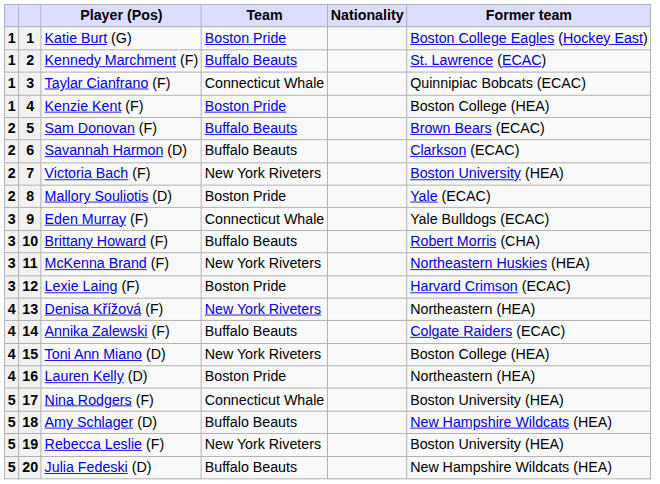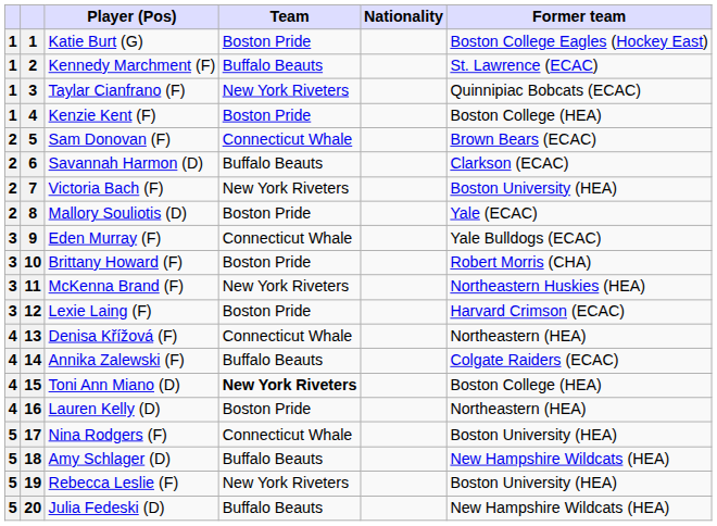 <table class="wikitable">
 <tr>
 <th style="background:#ddf;"></th>
 <th style="background:#ddf;"></th>
 <th style="background:#ddf;">Player (Pos)</th>
 <th style="background:#ddf;">Team</th>
 <th style="background:#ddf;">Nationality</th>
 <th style="background:#ddf;">Former team</th>
 </tr>
 <tr>
 <th>1</th>
 <th>1</th>
 <td><a href='#'>Katie Burt</a> (G)</td>
 <td><a href='#'>Boston Pride</a></td>
 <td></td>
 <td><a href='#'>Boston College Eagles</a> (<a href='#'>Hockey East</a>)</td>
 </tr>
 <tr>
 <th>1</th>
 <th>2</th>
 <td><a href='#'>Kennedy Marchment</a> (F)</td>
 <td><a href='#'>Buffalo Beauts</a></td>
 <td></td>
 <td><a href='#'>St. Lawrence</a> (<a href='#'>ECAC</a>)</td>
 </tr>
 <tr>
 <th>1</th>
 <th>3</th>
 <td><a href='#'>Taylar Cianfrano</a> (F)</td>
-<td>Connecticut Whale</td>
+<td><a href='#'>New York Riveters</a></td>
 <td></td>
 <td>Quinnipiac Bobcats (ECAC)</td>
 </tr>
 <tr>
 <th>1</th>
 <th>4</th>
 <td><a href='#'>Kenzie Kent</a> (F)</td>
 <td><a href='#'>Boston Pride</a></td>
 <td></td>
 <td>Boston College (HEA)</td>
 </tr>
 <tr>
 <th>2</th>
 <th>5</th>
 <td><a href='#'>Sam Donovan</a> (F)</td>
-<td><a href='#'>Buffalo Beauts</a></td>
+<td><a href='#'>Connecticut Whale</a></td>
 <td></td>
 <td><a href='#'>Brown Bears</a> (ECAC)</td>
 </tr>
 <tr>
 <th>2</th>
 <th>6</th>
 <td><a href='#'>Savannah Harmon</a> (D)</td>
 <td>Buffalo Beauts</td>
 <td></td>
 <td><a href='#'>Clarkson</a> (ECAC)</td>
 </tr>
 <tr>
 <th>2</th>
 <th>7</th>
 <td><a href='#'>Victoria Bach</a> (F)</td>
 <td>New York Riveters</td>
 <td></td>
 <td><a href='#'>Boston University</a> (HEA)</td>
 </tr>
 <tr>
 <th>2</th>
 <th>8</th>
 <td><a href='#'>Mallory Souliotis</a> (D)</td>
 <td>Boston Pride</td>
 <td></td>
 <td><a href='#'>Yale</a> (ECAC)</td>
 </tr>
 <tr>
 <th>3</th>
 <th>9</th>
 <td><a href='#'>Eden Murray</a> (F)</td>
 <td>Connecticut Whale</td>
 <td></td>
 <td>Yale Bulldogs (ECAC)</td>
 </tr>
 <tr>
 <th>3</th>
 <th>10</th>
 <td><a href='#'>Brittany Howard</a> (F)</td>
-<td>Buffalo Beauts</td>
+<td>Boston Pride</td>
 <td></td>
 <td><a href='#'>Robert Morris</a> (CHA)</td>
 </tr>
 <tr>
 <th>3</th>
 <th>11</th>
 <td><a href='#'>McKenna Brand</a> (F)</td>
 <td>New York Riveters</td>
 <td></td>
 <td><a href='#'>Northeastern Huskies</a> (HEA)</td>
 </tr>
 <tr>
 <th>3</th>
 <th>12</th>
 <td><a href='#'>Lexie Laing</a> (F)</td>
 <td>Boston Pride</td>
 <td></td>
 <td><a href='#'>Harvard Crimson</a> (ECAC)</td>
 </tr>
 <tr>
 <th>4</th>
 <th>13</th>
 <td><a href='#'>Denisa Křížová</a> (F)</td>
-<td><a href='#'>New York Riveters</a></td>
+<td>Connecticut Whale</td>
 <td></td>
 <td>Northeastern (HEA)</td>
 </tr>
 <tr>
 <th>4</th>
 <th>14</th>
 <td><a href='#'>Annika Zalewski</a> (F)</td>
 <td>Buffalo Beauts</td>
 <td></td>
 <td><a href='#'>Colgate Raiders</a> (ECAC)</td>
 </tr>
 <tr>
 <th>4</th>
 <th>15</th>
 <td><a href='#'>Toni Ann Miano</a> (D)</td>
-<td>New York Riveters</td>
+<td><strong>New York Riveters</strong></td>
 <td></td>
 <td>Boston College (HEA)</td>
 </tr>
 <tr>
 <th>4</th>
 <th>16</th>
 <td><a href='#'>Lauren Kelly</a> (D)</td>
 <td>Boston Pride</td>
 <td></td>
 <td>Northeastern (HEA)</td>
 </tr>
 <tr>
 <th>5</th>
 <th>17</th>
 <td><a href='#'>Nina Rodgers</a> (F)</td>
 <td>Connecticut Whale</td>
 <td></td>
 <td>Boston University (HEA)</td>
 </tr>
 <tr>
 <th>5</th>
 <th>18</th>
 <td><a href='#'>Amy Schlager</a> (D)</td>
 <td>Buffalo Beauts</td>
 <td></td>
 <td><a href='#'>New Hampshire Wildcats</a> (HEA)</td>
 </tr>
 <tr>
 <th>5</th>
 <th>19</th>
 <td><a href='#'>Rebecca Leslie</a> (F)</td>
 <td>New York Riveters</td>
 <td></td>
 <td>Boston University (HEA)</td>
 </tr>
 <tr>
 <th>5</th>
 <th>20</th>
 <td><a href='#'>Julia Fedeski</a> (D)</td>
 <td>Buffalo Beauts</td>
 <td></td>
 <td>New Hampshire Wildcats (HEA)</td>
 </tr>
 </table>
